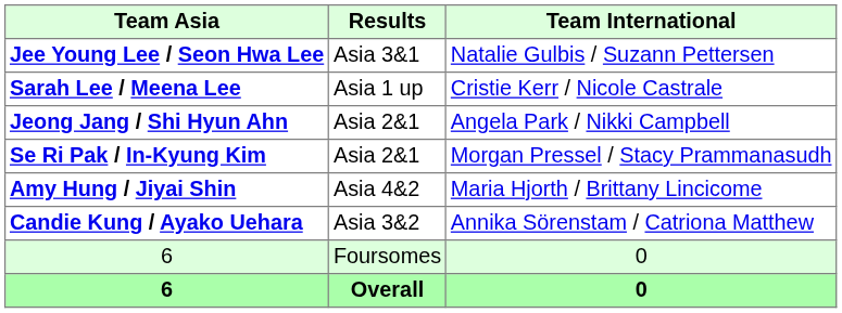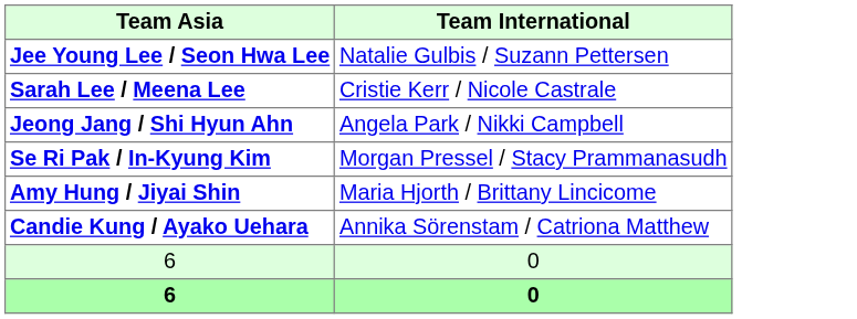 <table border="1" cellpadding="3" style="border-collapse: collapse;">
 <tr style="background:#ddffdd;">
 <th>Team Asia</th>
-<th>Results</th>
 <th>Team International</th>
 </tr>
 <tr>
 <td><strong><a href='#'>Jee Young Lee</a> / <a href='#'>Seon Hwa Lee</a></strong></td>
-<td>Asia 3&1</td>
 <td><a href='#'>Natalie Gulbis</a> / <a href='#'>Suzann Pettersen</a></td>
 </tr>
 <tr>
 <td><strong><a href='#'>Sarah Lee</a> / <a href='#'>Meena Lee</a></strong></td>
-<td>Asia 1 up</td>
 <td><a href='#'>Cristie Kerr</a> / <a href='#'>Nicole Castrale</a></td>
 </tr>
 <tr>
 <td><strong><a href='#'>Jeong Jang</a> / <a href='#'>Shi Hyun Ahn</a></strong></td>
-<td>Asia 2&1</td>
 <td><a href='#'>Angela Park</a> / <a href='#'>Nikki Campbell</a></td>
 </tr>
 <tr>
 <td><strong><a href='#'>Se Ri Pak</a> / <a href='#'>In-Kyung Kim</a></strong></td>
-<td>Asia 2&1</td>
 <td><a href='#'>Morgan Pressel</a> / <a href='#'>Stacy Prammanasudh</a></td>
 </tr>
 <tr>
 <td><strong><a href='#'>Amy Hung</a> / <a href='#'>Jiyai Shin</a></strong></td>
-<td>Asia 4&2</td>
 <td><a href='#'>Maria Hjorth</a> / <a href='#'>Brittany Lincicome</a></td>
 </tr>
 <tr>
 <td><strong><a href='#'>Candie Kung</a> / <a href='#'>Ayako Uehara</a></strong></td>
-<td>Asia 3&2</td>
 <td><a href='#'>Annika Sörenstam</a> / <a href='#'>Catriona Matthew</a></td>
 </tr>
 <tr style="background:#ddffdd;">
 <td align="center">6</td>
-<td align="center">Foursomes</td>
 <td align="center">0</td>
 </tr>
 <tr style="background:#aaffaa;">
 <th>6</th>
-<th>Overall</th>
 <th>0</th>
 </tr>
 </table>
